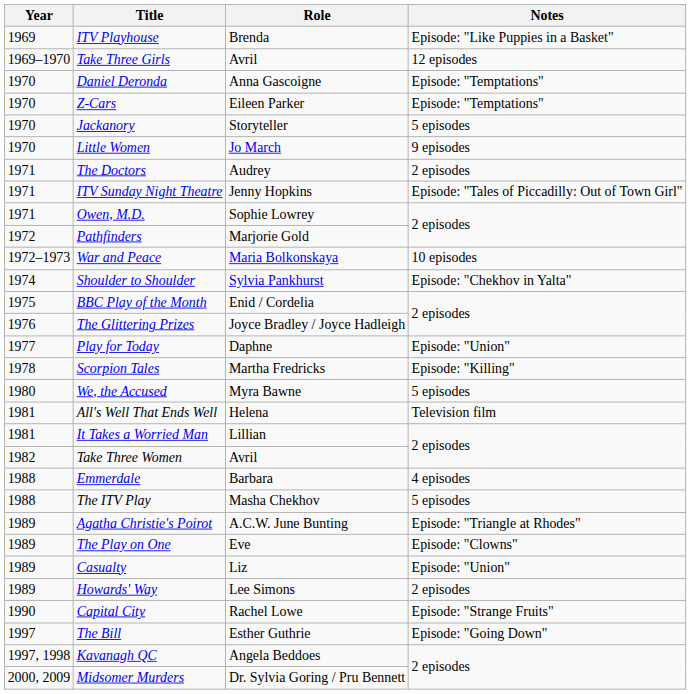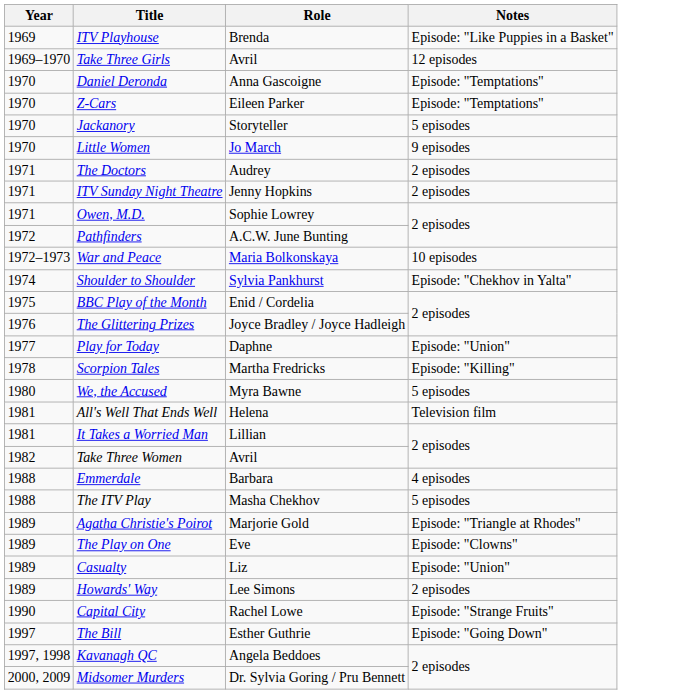 <table class="wikitable sortable">
 <tr>
 <th>Year</th>
 <th>Title</th>
 <th>Role</th>
 <th>Notes</th>
 </tr>
 <tr>
 <td>1969</td>
 <td><em><a href='#'>ITV Playhouse</a></em></td>
 <td>Brenda</td>
 <td>Episode: "Like Puppies in a Basket"</td>
 </tr>
 <tr>
 <td>1969–1970</td>
 <td><em><a href='#'>Take Three Girls</a></em></td>
 <td>Avril</td>
 <td>12 episodes</td>
 </tr>
 <tr>
 <td>1970</td>
 <td><a href='#'><em>Daniel Deronda</em></a></td>
 <td>Anna Gascoigne</td>
 <td>Episode: "Temptations"</td>
 </tr>
 <tr>
 <td>1970</td>
 <td><em><a href='#'>Z-Cars</a></em></td>
 <td>Eileen Parker</td>
 <td>Episode: "Temptations"</td>
 </tr>
 <tr>
 <td>1970</td>
 <td><em><a href='#'>Jackanory</a></em></td>
 <td>Storyteller</td>
 <td>5 episodes</td>
 </tr>
 <tr>
 <td>1970</td>
 <td><em><a href='#'>Little Women</a></em></td>
 <td><a href='#'>Jo March</a></td>
 <td>9 episodes</td>
 </tr>
 <tr>
 <td>1971</td>
 <td><a href='#'><em>The Doctors</em></a></td>
 <td>Audrey</td>
 <td>2 episodes</td>
 </tr>
 <tr>
 <td>1971</td>
 <td><em><a href='#'>ITV Sunday Night Theatre</a></em></td>
 <td>Jenny Hopkins</td>
-<td>Episode: "Tales of Piccadilly: Out of Town Girl"</td>
+<td>2 episodes</td>
 </tr>
 <tr>
 <td>1971</td>
 <td><em><a href='#'>Owen, M.D.</a></em></td>
 <td>Sophie Lowrey</td>
 <td rowspan="2">2 episodes</td>
 </tr>
 <tr>
 <td>1972</td>
 <td><a href='#'><em>Pathfinders</em></a></td>
-<td>Marjorie Gold</td>
+<td>A.C.W. June Bunting</td>
 </tr>
 <tr>
 <td>1972–1973</td>
 <td><a href='#'><em>War and Peace</em></a></td>
 <td><a href='#'>Maria Bolkonskaya</a></td>
 <td>10 episodes</td>
 </tr>
 <tr>
 <td>1974</td>
 <td><em><a href='#'>Shoulder to Shoulder</a></em></td>
 <td><a href='#'>Sylvia Pankhurst</a></td>
 <td>Episode: "Chekhov in Yalta"</td>
 </tr>
 <tr>
 <td>1975</td>
 <td><em><a href='#'>BBC Play of the Month</a></em></td>
 <td>Enid / Cordelia</td>
 <td rowspan="2">2 episodes</td>
 </tr>
 <tr>
 <td>1976</td>
 <td><em><a href='#'>The Glittering Prizes</a></em></td>
 <td>Joyce Bradley / Joyce Hadleigh</td>
 </tr>
 <tr>
 <td>1977</td>
 <td><em><a href='#'>Play for Today</a></em></td>
 <td>Daphne</td>
 <td>Episode: "Union"</td>
 </tr>
 <tr>
 <td>1978</td>
 <td><em><a href='#'>Scorpion Tales</a></em></td>
 <td>Martha Fredricks</td>
 <td>Episode: "Killing"</td>
 </tr>
 <tr>
 <td>1980</td>
 <td><em><a href='#'>We, the Accused</a></em></td>
 <td>Myra Bawne</td>
 <td>5 episodes</td>
 </tr>
 <tr>
 <td>1981</td>
 <td><em>All's Well That Ends Well</em></td>
 <td>Helena</td>
 <td>Television film</td>
 </tr>
 <tr>
 <td>1981</td>
 <td><em><a href='#'>It Takes a Worried Man</a></em></td>
 <td>Lillian</td>
 <td rowspan="2">2 episodes</td>
 </tr>
 <tr>
 <td>1982</td>
 <td><em>Take Three Women</em></td>
 <td>Avril</td>
 </tr>
 <tr>
 <td>1988</td>
 <td><em><a href='#'>Emmerdale</a></em></td>
 <td>Barbara</td>
 <td>4 episodes</td>
 </tr>
 <tr>
 <td>1988</td>
 <td><em>The ITV Play</em></td>
 <td>Masha Chekhov</td>
 <td>5 episodes</td>
 </tr>
 <tr>
 <td>1989</td>
 <td><em><a href='#'>Agatha Christie's Poirot</a></em></td>
-<td>A.C.W. June Bunting</td>
+<td>Marjorie Gold</td>
 <td>Episode: "Triangle at Rhodes"</td>
 </tr>
 <tr>
 <td>1989</td>
 <td><em><a href='#'>The Play on One</a></em></td>
 <td>Eve</td>
 <td>Episode: "Clowns"</td>
 </tr>
 <tr>
 <td>1989</td>
 <td><a href='#'><em>Casualty</em></a></td>
 <td>Liz</td>
 <td>Episode: "Union"</td>
 </tr>
 <tr>
 <td>1989</td>
 <td><em><a href='#'>Howards' Way</a></em></td>
 <td>Lee Simons</td>
 <td>2 episodes</td>
 </tr>
 <tr>
 <td>1990</td>
 <td><a href='#'><em>Capital City</em></a></td>
 <td>Rachel Lowe</td>
 <td>Episode: "Strange Fruits"</td>
 </tr>
 <tr>
 <td>1997</td>
 <td><em><a href='#'>The Bill</a></em></td>
 <td>Esther Guthrie</td>
 <td>Episode: "Going Down"</td>
 </tr>
 <tr>
 <td>1997, 1998</td>
 <td><em><a href='#'>Kavanagh QC</a></em></td>
 <td>Angela Beddoes</td>
 <td rowspan="2">2 episodes</td>
 </tr>
 <tr>
 <td>2000, 2009</td>
 <td><em><a href='#'>Midsomer Murders</a></em></td>
 <td>Dr. Sylvia Goring / Pru Bennett</td>
 </tr>
 </table>
